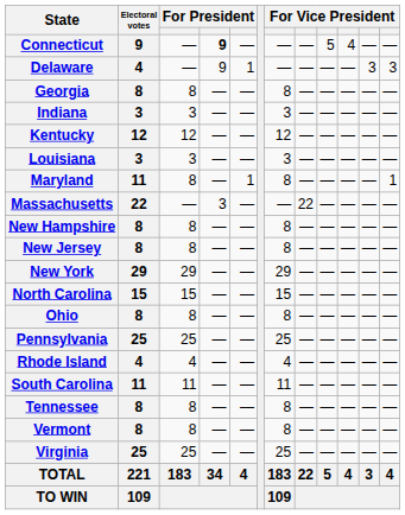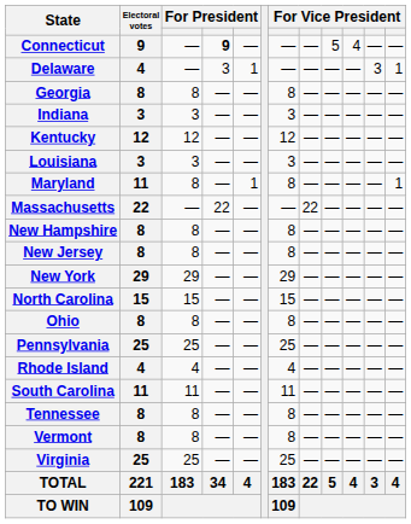 <table class="wikitable sortable" style="text-align:right">
 <tr>
 <th rowspan=2>State</th>
 <th rowspan=2 style="font-size: 60%">Electoral<br>votes</th>
 <th colspan=3>For President</th>
 <td rowspan=23 style="background: #efefef" class="unsortable"></td>
 <th colspan=6>For Vice President</th>
 </tr>
 <tr>
 <th></th>
 <th></th>
 <th></th>
 <th></th>
 <th></th>
 <th></th>
 <th></th>
 <th></th>
 <th></th>
 </tr>
 <tr>
 <th><a href='#'>Connecticut</a></th>
 <th>9</th>
 <td>—</td>
 <td><strong>9</strong></td>
 <td>—</td>
 <td>—</td>
 <td>—</td>
 <td>5</td>
 <td>4</td>
 <td>—</td>
 <td>—</td>
 </tr>
 <tr>
 <th><a href='#'>Delaware</a></th>
 <th>4</th>
 <td>—</td>
-<td>9</td>
+<td>3</td>
 <td>1</td>
 <td>—</td>
 <td>—</td>
 <td>—</td>
 <td>—</td>
 <td>3</td>
-<td>3</td>
+<td>1</td>
 </tr>
 <tr>
 <th><a href='#'>Georgia</a></th>
 <th>8</th>
 <td>8</td>
 <td>—</td>
 <td>—</td>
 <td>8</td>
 <td>—</td>
 <td>—</td>
 <td>—</td>
 <td>—</td>
 <td>—</td>
 </tr>
 <tr>
 <th><a href='#'>Indiana</a></th>
 <th>3</th>
 <td>3</td>
 <td>—</td>
 <td>—</td>
 <td>3</td>
 <td>—</td>
 <td>—</td>
 <td>—</td>
 <td>—</td>
 <td>—</td>
 </tr>
 <tr>
 <th><a href='#'>Kentucky</a></th>
 <th>12</th>
 <td>12</td>
 <td>—</td>
 <td>—</td>
 <td>12</td>
 <td>—</td>
 <td>—</td>
 <td>—</td>
 <td>—</td>
 <td>—</td>
 </tr>
 <tr>
 <th><a href='#'>Louisiana</a></th>
 <th>3</th>
 <td>3</td>
 <td>—</td>
 <td>—</td>
 <td>3</td>
 <td>—</td>
 <td>—</td>
 <td>—</td>
 <td>—</td>
 <td>—</td>
 </tr>
 <tr>
 <th><a href='#'>Maryland</a></th>
 <th>11</th>
 <td>8</td>
 <td>—</td>
 <td>1</td>
 <td>8</td>
 <td>—</td>
 <td>—</td>
 <td>—</td>
 <td>—</td>
 <td>1</td>
 </tr>
 <tr>
 <th><a href='#'>Massachusetts</a></th>
 <th>22</th>
 <td>—</td>
-<td>3</td>
+<td>22</td>
 <td>—</td>
 <td>—</td>
 <td>22</td>
 <td>—</td>
 <td>—</td>
 <td>—</td>
 <td>—</td>
 </tr>
 <tr>
 <th><a href='#'>New Hampshire</a></th>
 <th>8</th>
 <td>8</td>
 <td>—</td>
 <td>—</td>
 <td>8</td>
 <td>—</td>
 <td>—</td>
 <td>—</td>
 <td>—</td>
 <td>—</td>
 </tr>
 <tr>
 <th><a href='#'>New Jersey</a></th>
 <th>8</th>
 <td>8</td>
 <td>—</td>
 <td>—</td>
 <td>8</td>
 <td>—</td>
 <td>—</td>
 <td>—</td>
 <td>—</td>
 <td>—</td>
 </tr>
 <tr>
 <th><a href='#'>New York</a></th>
 <th>29</th>
 <td>29</td>
 <td>—</td>
 <td>—</td>
 <td>29</td>
 <td>—</td>
 <td>—</td>
 <td>—</td>
 <td>—</td>
 <td>—</td>
 </tr>
 <tr>
 <th><a href='#'>North Carolina</a></th>
 <th>15</th>
 <td>15</td>
 <td>—</td>
 <td>—</td>
 <td>15</td>
 <td>—</td>
 <td>—</td>
 <td>—</td>
 <td>—</td>
 <td>—</td>
 </tr>
 <tr>
 <th><a href='#'>Ohio</a></th>
 <th>8</th>
 <td>8</td>
 <td>—</td>
 <td>—</td>
 <td>8</td>
 <td>—</td>
 <td>—</td>
 <td>—</td>
 <td>—</td>
 <td>—</td>
 </tr>
 <tr>
 <th><a href='#'>Pennsylvania</a></th>
 <th>25</th>
 <td>25</td>
 <td>—</td>
 <td>—</td>
 <td>25</td>
 <td>—</td>
 <td>—</td>
 <td>—</td>
 <td>—</td>
 <td>—</td>
 </tr>
 <tr>
 <th><a href='#'>Rhode Island</a></th>
 <th>4</th>
 <td>4</td>
 <td>—</td>
 <td>—</td>
 <td>4</td>
 <td>—</td>
 <td>—</td>
 <td>—</td>
 <td>—</td>
 <td>—</td>
 </tr>
 <tr>
 <th><a href='#'>South Carolina</a></th>
 <th>11</th>
 <td>11</td>
 <td>—</td>
 <td>—</td>
 <td>11</td>
 <td>—</td>
 <td>—</td>
 <td>—</td>
 <td>—</td>
 <td>—</td>
 </tr>
 <tr>
 <th><a href='#'>Tennessee</a></th>
 <th>8</th>
 <td>8</td>
 <td>—</td>
 <td>—</td>
 <td>8</td>
 <td>—</td>
 <td>—</td>
 <td>—</td>
 <td>—</td>
 <td>—</td>
 </tr>
 <tr>
 <th><a href='#'>Vermont</a></th>
 <th>8</th>
 <td>8</td>
 <td>—</td>
 <td>—</td>
 <td>8</td>
 <td>—</td>
 <td>—</td>
 <td>—</td>
 <td>—</td>
 <td>—</td>
 </tr>
 <tr>
 <th><a href='#'>Virginia</a></th>
 <th>25</th>
 <td>25</td>
 <td>—</td>
 <td>—</td>
 <td>25</td>
 <td>—</td>
 <td>—</td>
 <td>—</td>
 <td>—</td>
 <td>—</td>
 </tr>
 <tr>
 <th>TOTAL</th>
 <th>221</th>
 <th>183</th>
 <th>34</th>
 <th>4</th>
 <th>183</th>
 <th>22</th>
 <th>5</th>
 <th>4</th>
 <th>3</th>
 <th>4</th>
 </tr>
 <tr>
 <th>TO WIN</th>
 <th>109</th>
 <th colspan=3></th>
 <th>109</th>
 <th colspan=5></th>
 </tr>
 </table>
